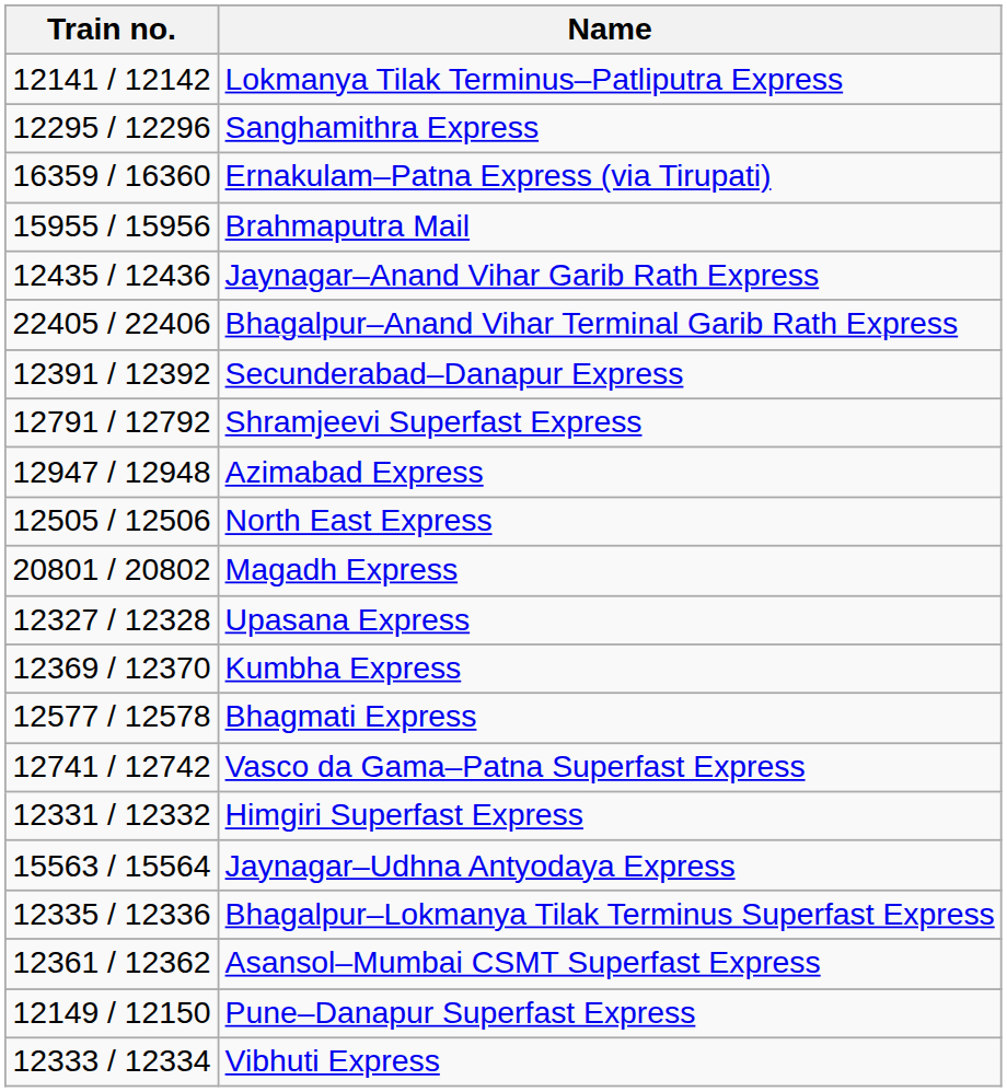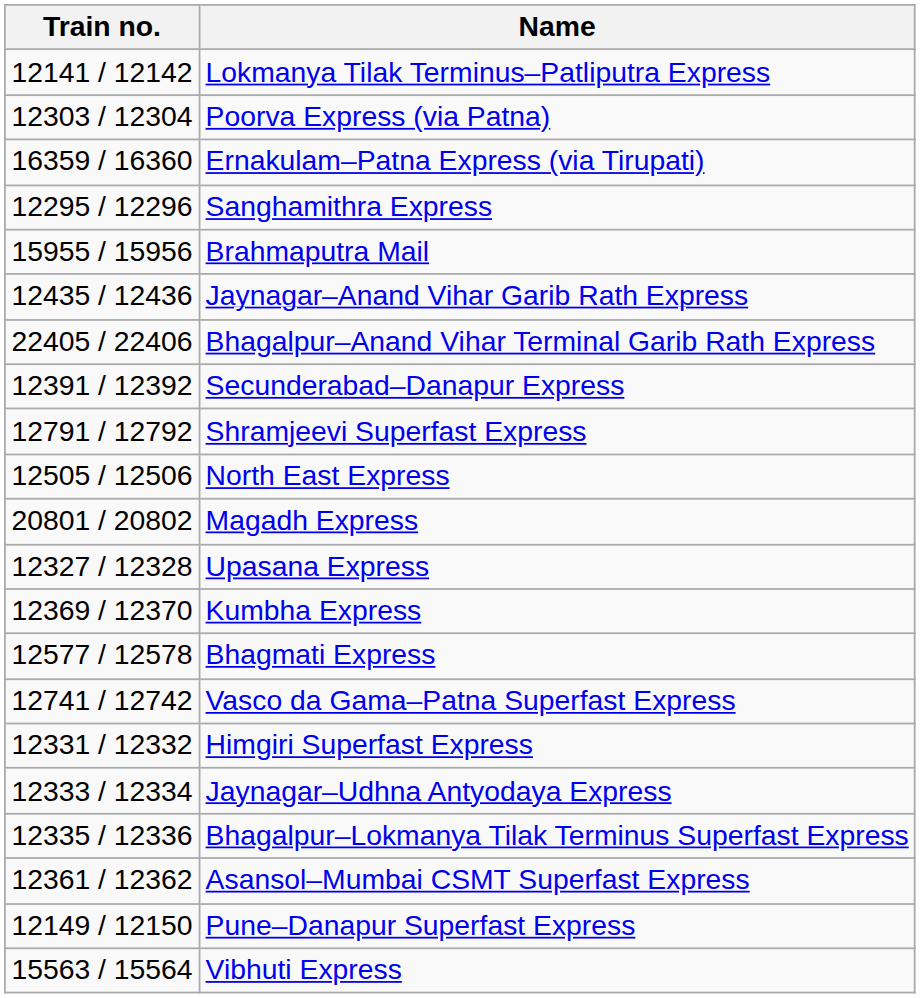 <table class="wikitable sortable">
 <tr>
 <th>Train no.</th>
 <th>Name</th>
 </tr>
 <tr>
 <td>12141 / 12142</td>
 <td><a href='#'>Lokmanya Tilak Terminus–Patliputra Express</a></td>
 </tr>
 <tr>
-<td>12295 / 12296</td>
-<td><a href='#'>Sanghamithra Express</a></td>
+<td>12303 / 12304</td>
+<td><a href='#'>Poorva Express (via Patna)</a></td>
 </tr>
 <tr>
 <td>16359 / 16360</td>
 <td><a href='#'>Ernakulam–Patna Express (via Tirupati)</a></td>
+</tr>
+<tr>
+<td>12295 / 12296</td>
+<td><a href='#'>Sanghamithra Express</a></td>
 </tr>
 <tr>
 <td>15955 / 15956</td>
 <td><a href='#'>Brahmaputra Mail</a></td>
 </tr>
 <tr>
 <td>12435 / 12436</td>
 <td><a href='#'>Jaynagar–Anand Vihar Garib Rath Express</a></td>
 </tr>
 <tr>
 <td>22405 / 22406</td>
 <td><a href='#'>Bhagalpur–Anand Vihar Terminal Garib Rath Express</a></td>
 </tr>
 <tr>
 <td>12391 / 12392</td>
 <td><a href='#'>Secunderabad–Danapur Express</a></td>
 </tr>
 <tr>
 <td>12791 / 12792</td>
 <td><a href='#'>Shramjeevi Superfast Express</a></td>
-</tr>
-<tr>
-<td>12947 / 12948</td>
-<td><a href='#'>Azimabad Express</a></td>
 </tr>
 <tr>
 <td>12505 / 12506</td>
 <td><a href='#'>North East Express</a></td>
 </tr>
 <tr>
 <td>20801 / 20802</td>
 <td><a href='#'>Magadh Express</a></td>
 </tr>
 <tr>
 <td>12327 / 12328</td>
 <td><a href='#'>Upasana Express</a></td>
 </tr>
 <tr>
 <td>12369 / 12370</td>
 <td><a href='#'>Kumbha Express</a></td>
 </tr>
 <tr>
 <td>12577 / 12578</td>
 <td><a href='#'>Bhagmati Express</a></td>
 </tr>
 <tr>
 <td>12741 / 12742</td>
 <td><a href='#'>Vasco da Gama–Patna Superfast Express</a></td>
 </tr>
 <tr>
 <td>12331 / 12332</td>
 <td><a href='#'>Himgiri Superfast Express</a></td>
 </tr>
 <tr>
-<td>15563 / 15564</td>
+<td>12333 / 12334</td>
 <td><a href='#'>Jaynagar–Udhna Antyodaya Express</a></td>
 </tr>
 <tr>
 <td>12335 / 12336</td>
 <td><a href='#'>Bhagalpur–Lokmanya Tilak Terminus Superfast Express</a></td>
 </tr>
 <tr>
 <td>12361 / 12362</td>
 <td><a href='#'>Asansol–Mumbai CSMT Superfast Express</a></td>
 </tr>
 <tr>
 <td>12149 / 12150</td>
 <td><a href='#'>Pune–Danapur Superfast Express</a></td>
 </tr>
 <tr>
-<td>12333 / 12334</td>
+<td>15563 / 15564</td>
 <td><a href='#'>Vibhuti Express</a></td>
 </tr>
 </table>
